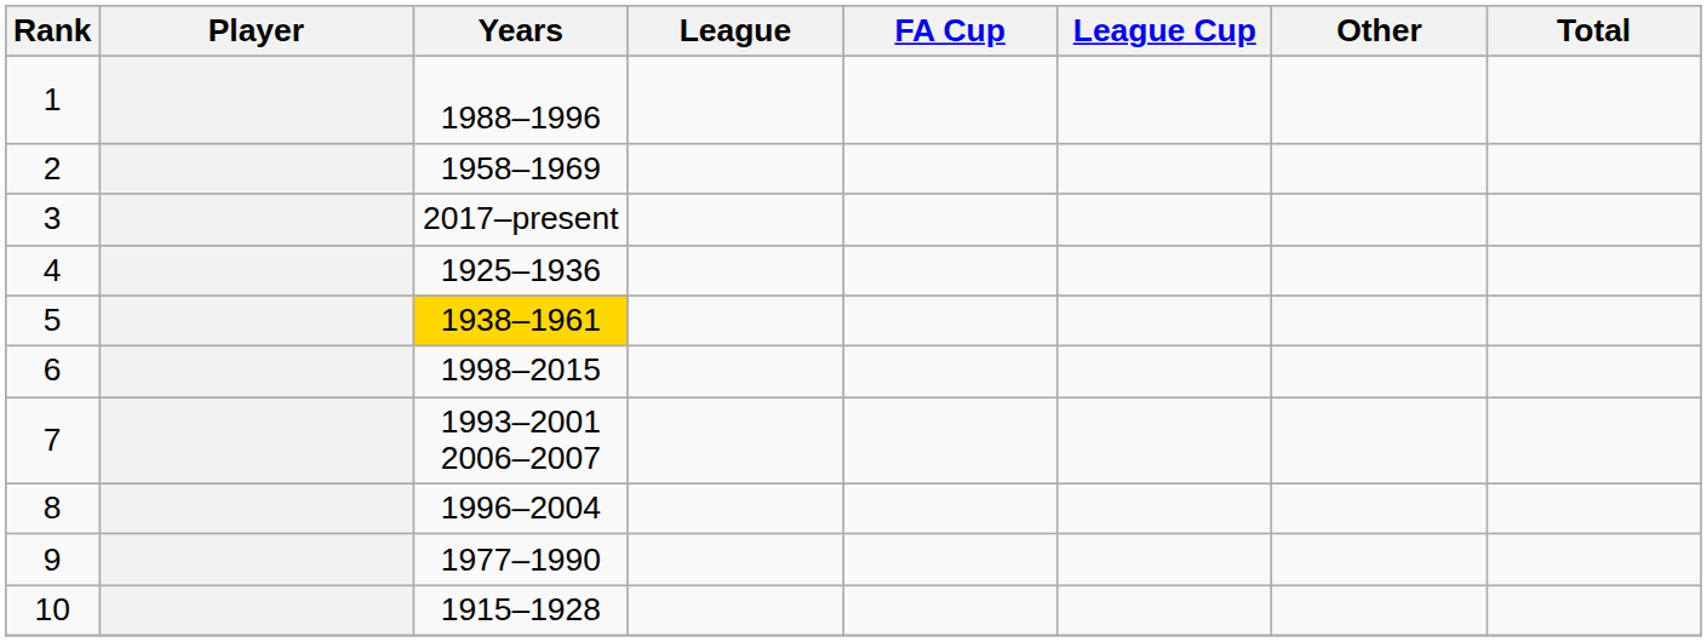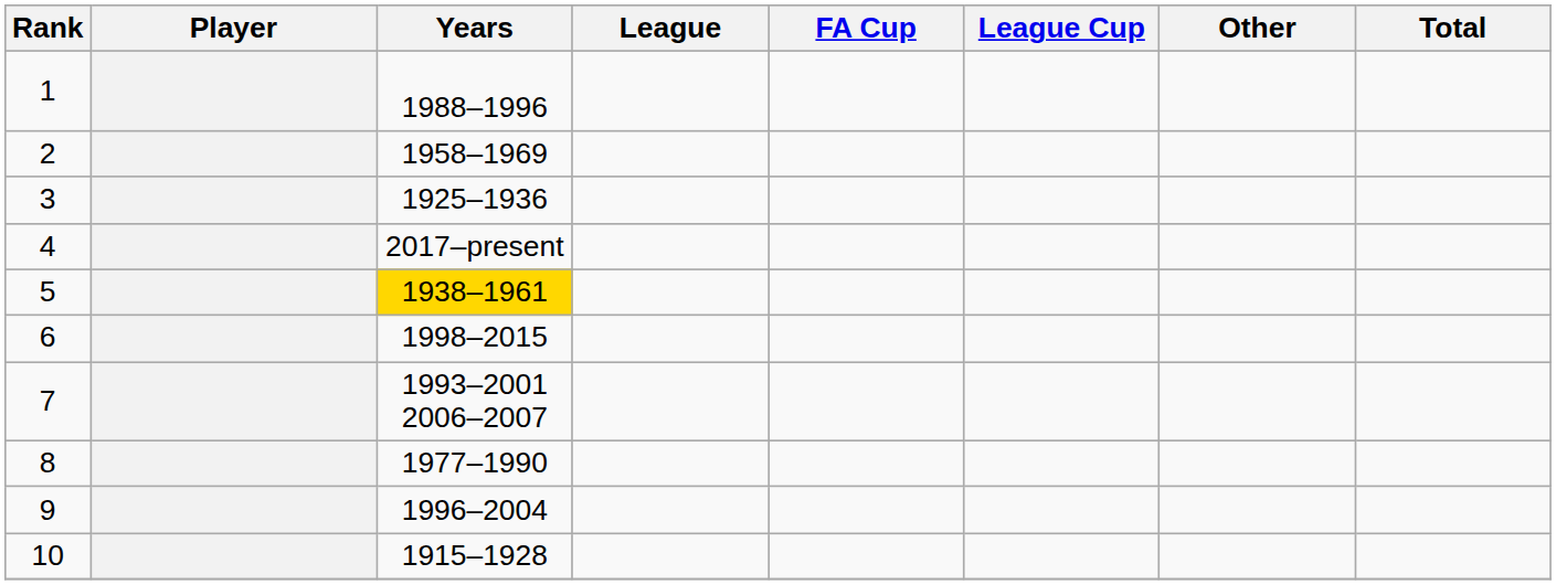 <table class="wikitable plainrowheaders sortable" style="text-align: center;">
 <tr>
 <th scope=col>Rank</th>
 <th scope=col width="150px">Player</th>
 <th scope=col width="100px">Years</th>
 <th scope=col width="100px">League</th>
 <th scope=col width="100px"><a href='#'>FA Cup</a></th>
 <th scope=col width="100px"><a href='#'>League Cup</a></th>
 <th scope=col width="100px">Other</th>
 <th scope=col width="100px">Total</th>
 </tr>
 <tr>
 <td>1</td>
 <th scope=row> </th>
 <td><br>1988–1996</td>
 <td></td>
 <td></td>
 <td></td>
 <td></td>
 <td></td>
 </tr>
 <tr>
 <td>2</td>
 <th scope=row> </th>
 <td>1958–1969</td>
 <td></td>
 <td></td>
 <td></td>
 <td></td>
 <td></td>
 </tr>
 <tr>
 <td>3</td>
 <th scope=row> <strong></strong></th>
-<td>2017–present</td>
+<td>1925–1936</td>
 <td></td>
 <td></td>
 <td></td>
 <td></td>
 <td></td>
 </tr>
 <tr>
 <td>4</td>
 <th scope=row> </th>
-<td>1925–1936</td>
+<td>2017–present</td>
 <td></td>
 <td></td>
 <td></td>
 <td></td>
 <td></td>
 </tr>
 <tr>
 <td>5</td>
 <th scope=row> </th>
 <td style="background: gold;">1938–1961</td>
 <td></td>
 <td></td>
 <td></td>
 <td></td>
 <td></td>
 </tr>
 <tr>
 <td>6</td>
 <th scope=row> </th>
 <td>1998–2015</td>
 <td></td>
 <td></td>
 <td></td>
 <td></td>
 <td></td>
 </tr>
 <tr>
 <td>7</td>
 <th scope=row> </th>
 <td>1993–2001<br>2006–2007</td>
 <td></td>
 <td></td>
 <td></td>
 <td></td>
 <td></td>
 </tr>
 <tr>
 <td>8</td>
 <th scope=row> </th>
-<td>1996–2004</td>
+<td>1977–1990</td>
 <td></td>
 <td></td>
 <td></td>
 <td></td>
 <td></td>
 </tr>
 <tr>
 <td>9</td>
 <th scope=row> </th>
-<td>1977–1990</td>
+<td>1996–2004</td>
 <td></td>
 <td></td>
 <td></td>
 <td></td>
 <td></td>
 </tr>
 <tr>
 <td>10</td>
 <th scope=row> </th>
 <td>1915–1928</td>
 <td></td>
 <td></td>
 <td></td>
 <td></td>
 <td></td>
 </tr>
 <tr>
 </tr>
 </table>
